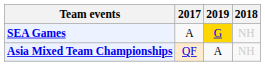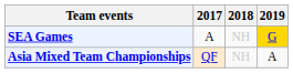 <table class="wikitable" style="font-size: 90%; text-align:center">
 <tr>
 <th>Team events</th>
 <th>2017</th>
+<th>2018</th>
 <th>2019</th>
-<th>2018</th>
 </tr>
 <tr>
 <td bgcolor="#ECF2FF"; align="left"><strong><a href='#'>SEA Games</a></strong></td>
 <td>A</td>
+<td style=color:#ccc>NH</td>
 <td bgcolor=gold><a href='#'>G</a></td>
-<td style=color:#ccc>NH</td>
 </tr>
 <tr>
 <td bgcolor="#ECF2FF"; align="left"><strong><a href='#'>Asia Mixed Team Championships</a></strong></td>
 <td bgcolor=FFEBCD><a href='#'>QF</a></td>
+<td style=color:#ccc>NH</td>
 <td>A</td>
-<td style=color:#ccc>NH</td>
 </tr>
 </table>
